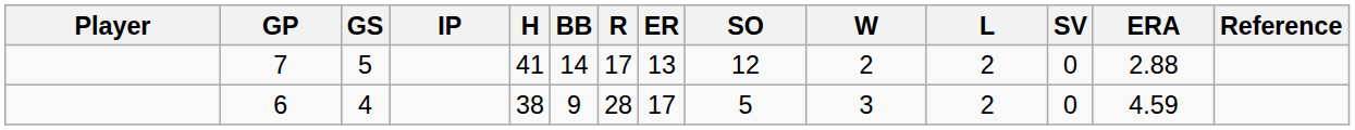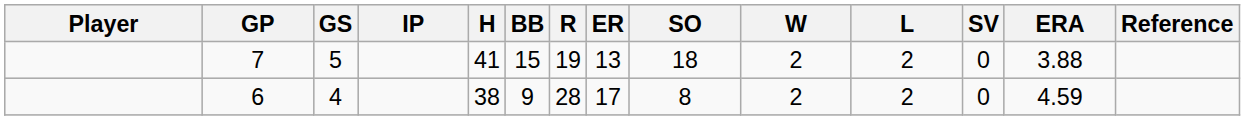 <table class="wikitable sortable" style="text-align:center; font-size: 95%;">
 <tr>
 <th bgcolor="#DDDDFF" width="16%">Player</th>
 <th bgcolor="#DDDDFF" width="9%">GP</th>
 <th>GS</th>
 <th bgcolor="#DDDDFF" width="9%">IP</th>
 <th>H</th>
 <th>BB</th>
 <th>R</th>
 <th>ER</th>
 <th bgcolor="#DDDDFF" width="9%">SO</th>
 <th bgcolor="#DDDDFF" width="9%">W</th>
 <th bgcolor="#DDDDFF" width="9%">L</th>
 <th>SV</th>
 <th bgcolor="#DDDDFF" width="9%">ERA</th>
 <th>Reference</th>
 </tr>
 <tr>
 <td></td>
 <td>7</td>
 <td>5</td>
 <td></td>
 <td>41</td>
-<td>14</td>
-<td>17</td>
+<td>15</td>
+<td>19</td>
 <td>13</td>
-<td>12</td>
+<td>18</td>
 <td>2</td>
 <td>2</td>
 <td>0</td>
-<td>2.88</td>
+<td>3.88</td>
 <td></td>
 </tr>
 <tr>
 <td></td>
 <td>6</td>
 <td>4</td>
 <td></td>
 <td>38</td>
 <td>9</td>
 <td>28</td>
 <td>17</td>
-<td>5</td>
-<td>3</td>
+<td>8</td>
+<td>2</td>
 <td>2</td>
 <td>0</td>
 <td>4.59</td>
 <td></td>
 </tr>
 </table>
